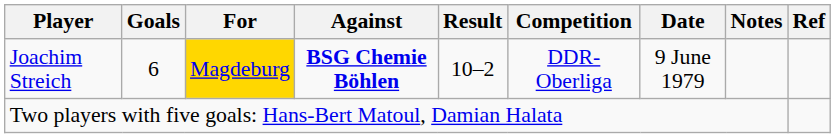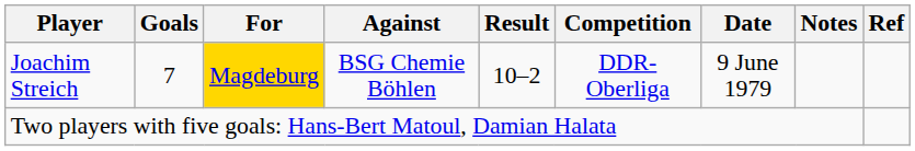 <table class="wikitable" style="text-align:center;">
 <tr>
 <th>Player</th>
 <th>Goals</th>
 <th>For</th>
 <th>Against</th>
 <th>Result</th>
 <th>Competition</th>
 <th>Date</th>
 <th>Notes</th>
 <th>Ref</th>
 </tr>
 <tr>
 <td align="left"><a href='#'>Joachim Streich</a></td>
-<td>6</td>
+<td>7</td>
 <td style="background: gold;"><a href='#'>Magdeburg</a></td>
-<td><strong><a href='#'>BSG Chemie Böhlen</a></strong></td>
+<td><a href='#'>BSG Chemie Böhlen</a></td>
 <td>10–2</td>
 <td><a href='#'>DDR-Oberliga</a></td>
 <td>9 June 1979</td>
 <td></td>
 <td></td>
 </tr>
 <tr>
 <td style="text-align:left;" colspan="8">Two players with five goals: <a href='#'>Hans-Bert Matoul</a>, <a href='#'>Damian Halata</a></td>
 <td></td>
 </tr>
 </table>
